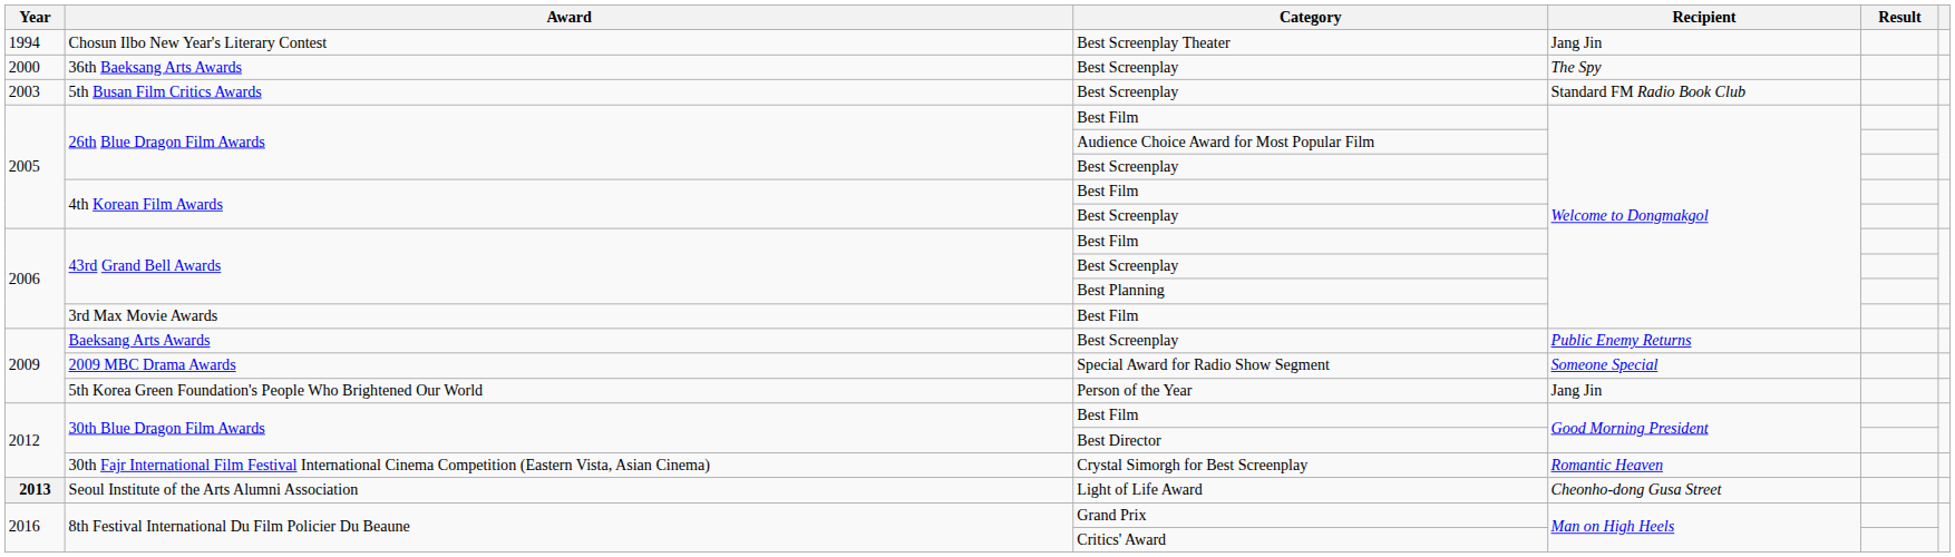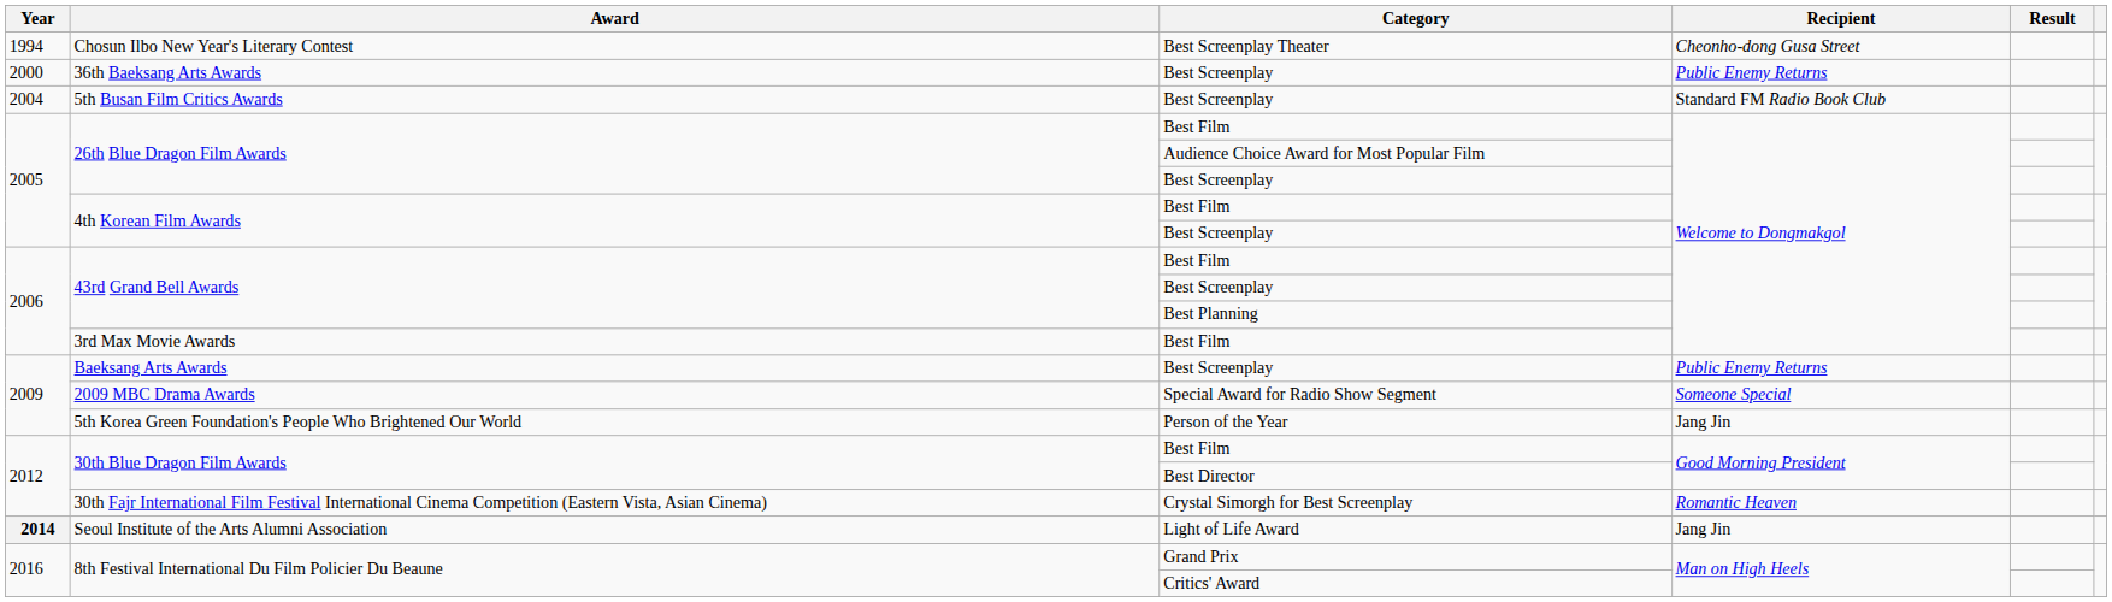 <table class="wikitable sortable plainrowheaders" style="clear:none; font-size:100%; padding:0 auto; width:100%; margin:auto">
 <tr>
 <th scope="col">Year</th>
 <th scope="col">Award</th>
 <th scope="col">Category</th>
 <th scope="col">Recipient</th>
 <th scope="col">Result</th>
 <th></th>
 </tr>
 <tr>
 <td>1994</td>
 <td>Chosun Ilbo New Year's Literary Contest</td>
 <td>Best Screenplay Theater</td>
-<td>Jang Jin</td>
+<td><em>Cheonho-dong Gusa Street</em></td>
 <td></td>
 <td></td>
 </tr>
 <tr>
 <td>2000</td>
 <td>36th <a href='#'>Baeksang Arts Awards</a></td>
 <td>Best Screenplay</td>
-<td><em>The Spy</em></td>
+<td><em><a href='#'>Public Enemy Returns</a></em></td>
 <td></td>
 <td></td>
 </tr>
 <tr>
-<td>2003</td>
+<td>2004</td>
 <td>5th <a href='#'>Busan Film Critics Awards</a></td>
 <td>Best Screenplay</td>
 <td>Standard FM <em>Radio Book Club</em></td>
 <td></td>
 <td></td>
 </tr>
 <tr>
 <td rowspan="5">2005</td>
 <td rowspan="3"><a href='#'>26th</a> <a href='#'>Blue Dragon Film Awards</a></td>
 <td Best Film>Best Film</td>
 <td rowspan="9"><em><a href='#'>Welcome to Dongmakgol</a></em></td>
 <td></td>
 <td rowspan="3"></td>
 </tr>
 <tr>
 <td>Audience Choice Award for Most Popular Film</td>
 <td></td>
 </tr>
 <tr>
 <td>Best Screenplay</td>
 <td></td>
 </tr>
 <tr>
 <td rowspan="2">4th <a href='#'>Korean Film Awards</a></td>
 <td>Best Film</td>
 <td></td>
 <td rowspan="2"></td>
 </tr>
 <tr>
 <td Best Screenplay>Best Screenplay</td>
 <td></td>
 </tr>
 <tr>
 <td rowspan="4">2006</td>
 <td rowspan="3"><a href='#'>43rd</a> <a href='#'>Grand Bell Awards</a></td>
 <td>Best Film</td>
 <td></td>
 <td rowspan="3"></td>
 </tr>
 <tr>
 <td>Best Screenplay</td>
 <td></td>
 </tr>
 <tr>
 <td>Best Planning</td>
 <td></td>
 </tr>
 <tr>
 <td>3rd Max Movie Awards</td>
 <td>Best Film</td>
 <td></td>
 <td></td>
 </tr>
 <tr>
 <td rowspan="3">2009</td>
 <td><a href='#'>Baeksang Arts Awards</a></td>
 <td>Best Screenplay</td>
 <td><em><a href='#'>Public Enemy Returns</a></em></td>
 <td></td>
 <td></td>
 </tr>
 <tr>
 <td><a href='#'>2009 MBC Drama Awards</a></td>
 <td>Special Award for Radio Show Segment</td>
 <td><em><a href='#'>Someone Special</a></em></td>
 <td></td>
 <td></td>
 </tr>
 <tr>
 <td>5th Korea Green Foundation's People Who Brightened Our World</td>
 <td>Person of the Year</td>
 <td>Jang Jin</td>
 <td></td>
 <td></td>
 </tr>
 <tr>
 <td rowspan="3">2012</td>
 <td rowspan="2"><a href='#'>30th Blue Dragon Film Awards</a></td>
 <td>Best Film</td>
 <td rowspan="2"><em><a href='#'>Good Morning President</a></em></td>
 <td></td>
 <td rowspan="2"></td>
 </tr>
 <tr>
 <td>Best Director</td>
 <td></td>
 </tr>
 <tr>
 <td>30th <a href='#'>Fajr International Film Festival</a> International Cinema Competition (Eastern Vista, Asian Cinema)</td>
 <td>Crystal Simorgh for Best Screenplay</td>
 <td><em><a href='#'>Romantic Heaven</a></em></td>
 <td></td>
 <td></td>
 </tr>
 <tr>
-<th scope="row" rowspan="1">2013</th>
+<th scope="row" rowspan="1">2014</th>
 <td>Seoul Institute of the Arts Alumni Association</td>
 <td>Light of Life Award</td>
-<td><em>Cheonho-dong Gusa Street</em></td>
+<td>Jang Jin</td>
 <td></td>
 <td style="text-align:center"></td>
 </tr>
 <tr>
 <td rowspan="2">2016</td>
 <td rowspan="2">8th Festival International Du Film Policier Du Beaune</td>
 <td>Grand Prix</td>
 <td rowspan="2"><em><a href='#'>Man on High Heels</a></em></td>
 <td></td>
 <td rowspan="2"></td>
 </tr>
 <tr>
 <td>Critics' Award</td>
 <td></td>
 </tr>
 </table>
